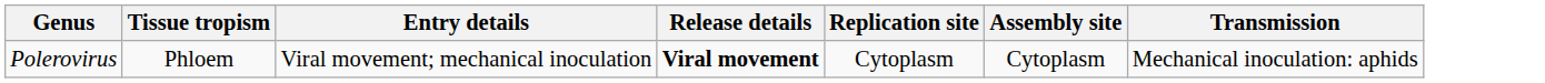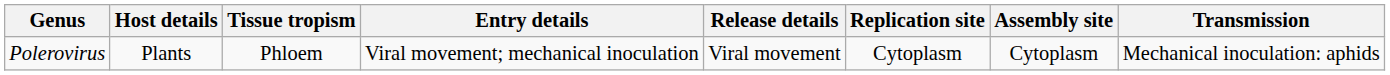 <table class="wikitable sortable" style="text-align:center">
 <tr>
 <th>Genus</th>
+<th>Host details</th>
 <th>Tissue tropism</th>
 <th>Entry details</th>
 <th>Release details</th>
 <th>Replication site</th>
 <th>Assembly site</th>
 <th>Transmission</th>
 </tr>
 <tr>
 <td><em>Polerovirus</em></td>
+<td>Plants</td>
 <td>Phloem</td>
 <td>Viral movement; mechanical inoculation</td>
-<td><strong>Viral movement</strong></td>
+<td>Viral movement</td>
 <td>Cytoplasm</td>
 <td>Cytoplasm</td>
 <td>Mechanical inoculation: aphids</td>
 </tr>
 </table>
